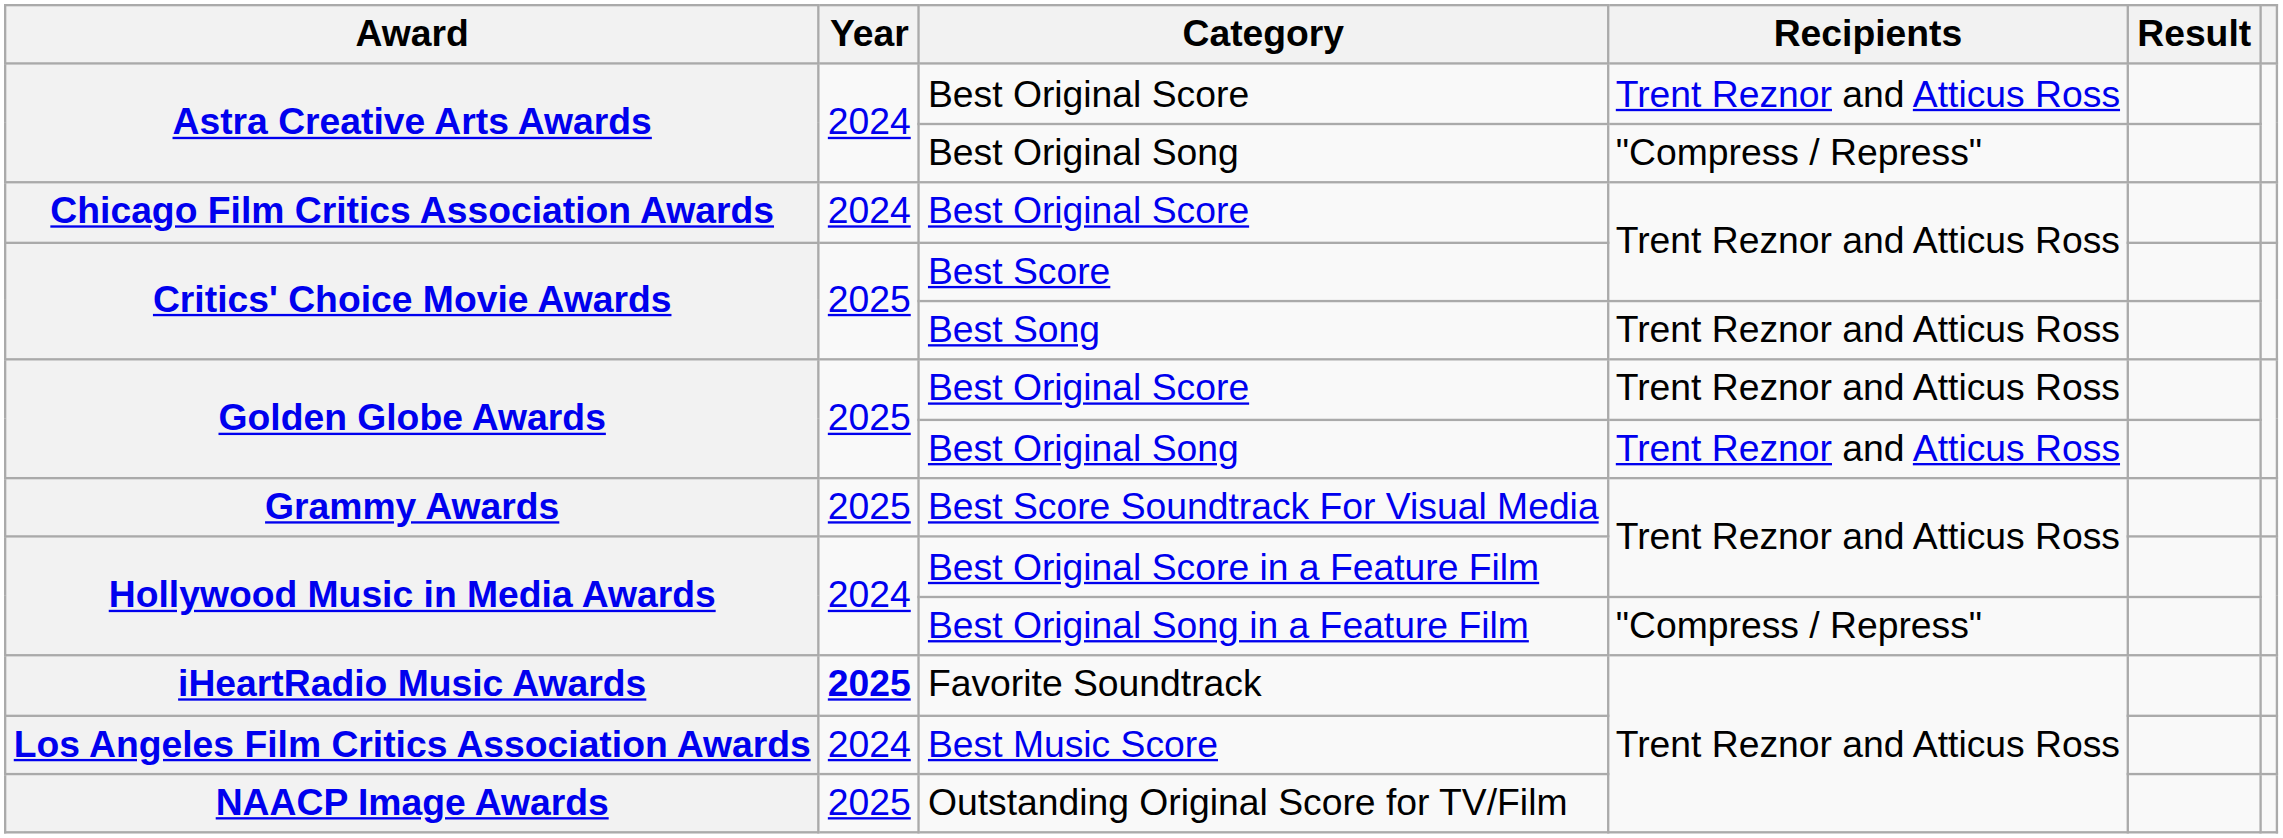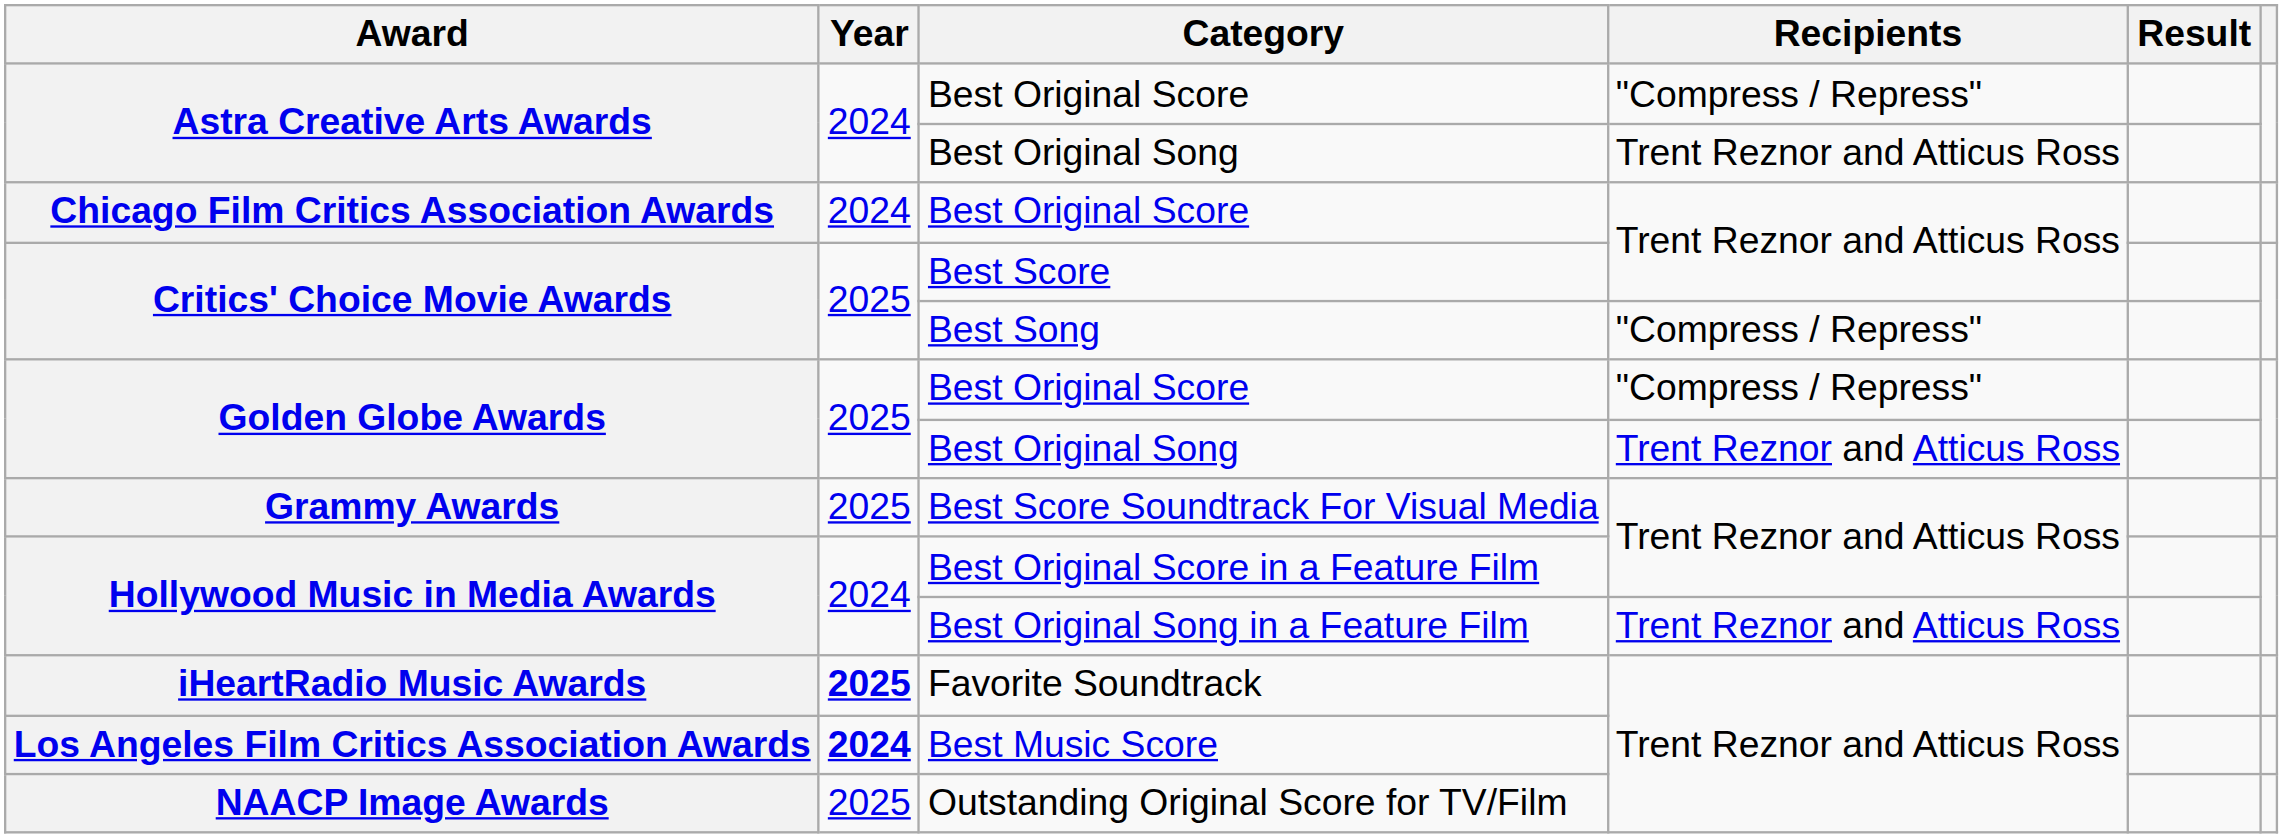 <table class="wikitable sortable plainrowheaders">
 <tr>
 <th scope="col">Award</th>
 <th scope="col">Year</th>
 <th scope="col">Category</th>
 <th scope="col">Recipients</th>
 <th scope="col">Result</th>
 <th scope="col" class="unsortable"></th>
 </tr>
 <tr>
 <th rowspan="2" scope="row"><a href='#'>Astra Creative Arts Awards</a></th>
 <td rowspan="2"><a href='#'>2024</a></td>
 <td>Best Original Score</td>
-<td><a href='#'>Trent Reznor</a> and <a href='#'>Atticus Ross</a></td>
+<td>"Compress / Repress"</td>
 <td></td>
 <td rowspan="2"></td>
 </tr>
 <tr>
 <td>Best Original Song</td>
-<td>"Compress / Repress"</td>
+<td>Trent Reznor and Atticus Ross</td>
 <td></td>
 </tr>
 <tr>
 <th scope="row"><a href='#'>Chicago Film Critics Association Awards</a></th>
 <td><a href='#'>2024</a></td>
 <td><a href='#'>Best Original Score</a></td>
 <td rowspan="2">Trent Reznor and Atticus Ross</td>
 <td></td>
 <td></td>
 </tr>
 <tr>
 <th rowspan="2" scope="row"><a href='#'>Critics' Choice Movie Awards</a></th>
 <td rowspan="2"><a href='#'>2025</a></td>
 <td><a href='#'>Best Score</a></td>
 <td></td>
 <td rowspan="2"></td>
 </tr>
 <tr>
 <td><a href='#'>Best Song</a></td>
-<td>Trent Reznor and Atticus Ross</td>
+<td>"Compress / Repress"</td>
 <td></td>
 </tr>
 <tr>
 <th rowspan="2" scope="row"><a href='#'>Golden Globe Awards</a></th>
 <td rowspan="2"><a href='#'>2025</a></td>
 <td><a href='#'>Best Original Score</a></td>
-<td>Trent Reznor and Atticus Ross</td>
+<td>"Compress / Repress"</td>
 <td></td>
 <td rowspan="2"></td>
 </tr>
 <tr>
 <td><a href='#'>Best Original Song</a></td>
 <td><a href='#'>Trent Reznor</a> and <a href='#'>Atticus Ross</a></td>
 <td></td>
 </tr>
 <tr>
 <th scope="row"><a href='#'>Grammy Awards</a></th>
 <td><a href='#'>2025</a></td>
 <td><a href='#'>Best Score Soundtrack For Visual Media</a></td>
 <td rowspan="2">Trent Reznor and Atticus Ross</td>
 <td></td>
 <td></td>
 </tr>
 <tr>
 <th rowspan="2" scope="row"><a href='#'>Hollywood Music in Media Awards</a></th>
 <td rowspan="2"><a href='#'>2024</a></td>
 <td><a href='#'>Best Original Score in a Feature Film</a></td>
 <td></td>
 <td rowspan="2"></td>
 </tr>
 <tr>
 <td><a href='#'>Best Original Song in a Feature Film</a></td>
-<td>"Compress / Repress"</td>
+<td><a href='#'>Trent Reznor</a> and <a href='#'>Atticus Ross</a></td>
 <td></td>
 </tr>
 <tr>
 <th scope="row"><a href='#'>iHeartRadio Music Awards</a></th>
 <td><strong><a href='#'>2025</a></strong></td>
 <td>Favorite Soundtrack</td>
 <td rowspan="3">Trent Reznor and Atticus Ross</td>
 <td></td>
 <td></td>
 </tr>
 <tr>
 <th scope="row"><a href='#'>Los Angeles Film Critics Association Awards</a></th>
-<td><a href='#'>2024</a></td>
+<td><strong><a href='#'>2024</a></strong></td>
 <td><a href='#'>Best Music Score</a></td>
 <td></td>
 <td></td>
 </tr>
 <tr>
 <th scope="row"><a href='#'>NAACP Image Awards</a></th>
 <td><a href='#'>2025</a></td>
 <td>Outstanding Original Score for TV/Film</td>
 <td></td>
 <td></td>
 </tr>
 </table>
